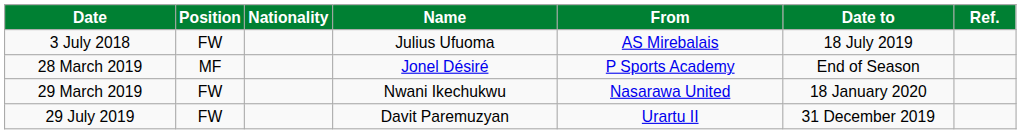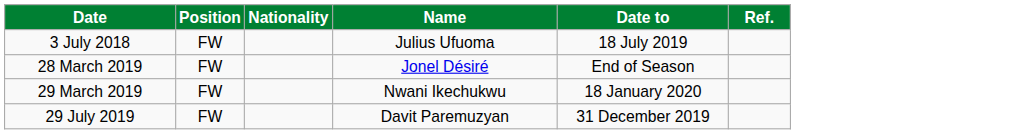 <table class="wikitable"  style="text-align:center; font-size:90%; ">
 <tr>
 <th style="background:#008033; color:white; width:150px;">Date</th>
 <th style="background:#008033; color:white; width:50px;">Position</th>
 <th style="background:#008033; color:white; width:50px;">Nationality</th>
 <th style="background:#008033; color:white; width:200px;">Name</th>
-<th style="background:#008033; color:white; width:200px;">From</th>
 <th style="background:#008033; color:white; width:150px;">Date to</th>
 <th style="background:#008033; color:white; width:50px;">Ref.</th>
 </tr>
 <tr>
 <td>3 July 2018</td>
 <td>FW</td>
 <td></td>
 <td>Julius Ufuoma</td>
-<td><a href='#'>AS Mirebalais</a></td>
 <td>18 July 2019</td>
 <td></td>
 </tr>
 <tr>
 <td>28 March 2019</td>
-<td>MF</td>
+<td>FW</td>
 <td></td>
 <td><a href='#'>Jonel Désiré</a></td>
-<td><a href='#'>P Sports Academy</a></td>
 <td>End of Season</td>
 <td></td>
 </tr>
 <tr>
 <td>29 March 2019</td>
 <td>FW</td>
 <td></td>
 <td>Nwani Ikechukwu</td>
-<td><a href='#'>Nasarawa United</a></td>
 <td>18 January 2020</td>
 <td></td>
 </tr>
 <tr>
 <td>29 July 2019</td>
 <td>FW</td>
 <td></td>
 <td>Davit Paremuzyan</td>
-<td><a href='#'>Urartu II</a></td>
 <td>31 December 2019</td>
 <td></td>
 </tr>
 </table>
